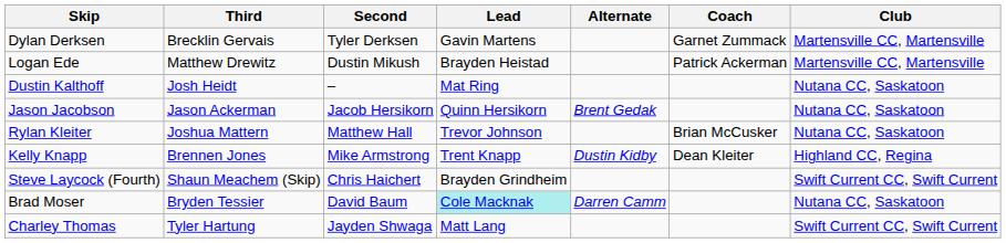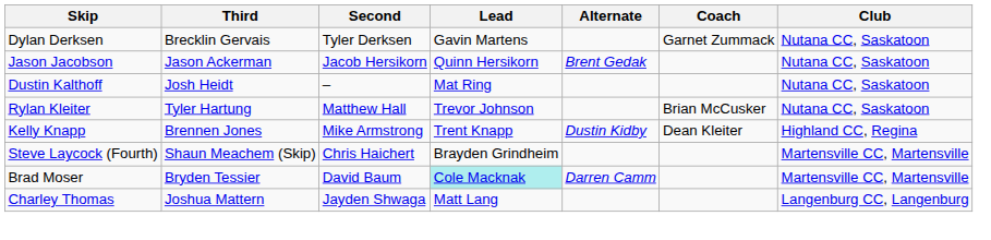 <table class="wikitable">
 <tr>
 <th scope="col">Skip</th>
 <th scope="col">Third</th>
 <th scope="col">Second</th>
 <th scope="col">Lead</th>
 <th scope="col">Alternate</th>
 <th scope="col">Coach</th>
 <th scope="col">Club</th>
 </tr>
 <tr>
 <td>Dylan Derksen</td>
 <td>Brecklin Gervais</td>
 <td>Tyler Derksen</td>
 <td>Gavin Martens</td>
 <td></td>
 <td>Garnet Zummack</td>
-<td><a href='#'>Martensville CC</a>, <a href='#'>Martensville</a></td>
+<td><a href='#'>Nutana  CC</a>, <a href='#'>Saskatoon</a></td>
 </tr>
 <tr>
-<td>Logan Ede</td>
-<td>Matthew Drewitz</td>
-<td>Dustin Mikush</td>
-<td>Brayden Heistad</td>
+<td><a href='#'>Jason Jacobson</a></td>
+<td><a href='#'>Jason Ackerman</a></td>
+<td><a href='#'>Jacob Hersikorn</a></td>
+<td><a href='#'>Quinn Hersikorn</a></td>
+<td><em><a href='#'>Brent Gedak</a></em></td>
 <td></td>
-<td>Patrick Ackerman</td>
-<td><a href='#'>Martensville CC</a>, <a href='#'>Martensville</a></td>
+<td><a href='#'>Nutana CC</a>, <a href='#'>Saskatoon</a></td>
 </tr>
 <tr>
 <td><a href='#'>Dustin Kalthoff</a></td>
 <td><a href='#'>Josh Heidt</a></td>
 <td>–</td>
 <td><a href='#'>Mat Ring</a></td>
 <td></td>
 <td></td>
 <td><a href='#'>Nutana CC</a>, <a href='#'>Saskatoon</a></td>
 </tr>
 <tr>
-<td><a href='#'>Jason Jacobson</a></td>
-<td><a href='#'>Jason Ackerman</a></td>
-<td><a href='#'>Jacob Hersikorn</a></td>
-<td><a href='#'>Quinn Hersikorn</a></td>
-<td><em><a href='#'>Brent Gedak</a></em></td>
-<td></td>
-<td><a href='#'>Nutana CC</a>, <a href='#'>Saskatoon</a></td>
-</tr>
-<tr>
 <td><a href='#'>Rylan Kleiter</a></td>
-<td><a href='#'>Joshua Mattern</a></td>
+<td><a href='#'>Tyler Hartung</a></td>
 <td><a href='#'>Matthew Hall</a></td>
 <td><a href='#'>Trevor Johnson</a></td>
 <td></td>
 <td>Brian McCusker</td>
 <td><a href='#'>Nutana CC</a>, <a href='#'>Saskatoon</a></td>
 </tr>
 <tr>
 <td><a href='#'>Kelly Knapp</a></td>
 <td><a href='#'>Brennen Jones</a></td>
 <td><a href='#'>Mike Armstrong</a></td>
 <td><a href='#'>Trent Knapp</a></td>
 <td><em><a href='#'>Dustin Kidby</a></em></td>
 <td>Dean Kleiter</td>
 <td><a href='#'>Highland CC</a>, <a href='#'>Regina</a></td>
 </tr>
 <tr>
 <td><a href='#'>Steve Laycock</a> (Fourth)</td>
 <td><a href='#'>Shaun Meachem</a> (Skip)</td>
 <td><a href='#'>Chris Haichert</a></td>
 <td>Brayden Grindheim</td>
 <td></td>
 <td></td>
-<td><a href='#'>Swift Current CC</a>, <a href='#'>Swift Current</a></td>
+<td><a href='#'>Martensville CC</a>, <a href='#'>Martensville</a></td>
 </tr>
 <tr>
 <td>Brad Moser</td>
 <td><a href='#'>Bryden Tessier</a></td>
 <td><a href='#'>David Baum</a></td>
 <td style="background: paleturquoise;"><a href='#'>Cole Macknak</a></td>
 <td><em><a href='#'>Darren Camm</a></em></td>
 <td></td>
-<td><a href='#'>Nutana  CC</a>, <a href='#'>Saskatoon</a></td>
+<td><a href='#'>Martensville CC</a>, <a href='#'>Martensville</a></td>
 </tr>
 <tr>
 <td><a href='#'>Charley Thomas</a></td>
-<td><a href='#'>Tyler Hartung</a></td>
+<td><a href='#'>Joshua Mattern</a></td>
 <td><a href='#'>Jayden Shwaga</a></td>
 <td><a href='#'>Matt Lang</a></td>
 <td></td>
 <td></td>
-<td><a href='#'>Swift Current CC</a>, <a href='#'>Swift Current</a></td>
+<td><a href='#'>Langenburg CC</a>, <a href='#'>Langenburg</a></td>
 </tr>
 </table>
